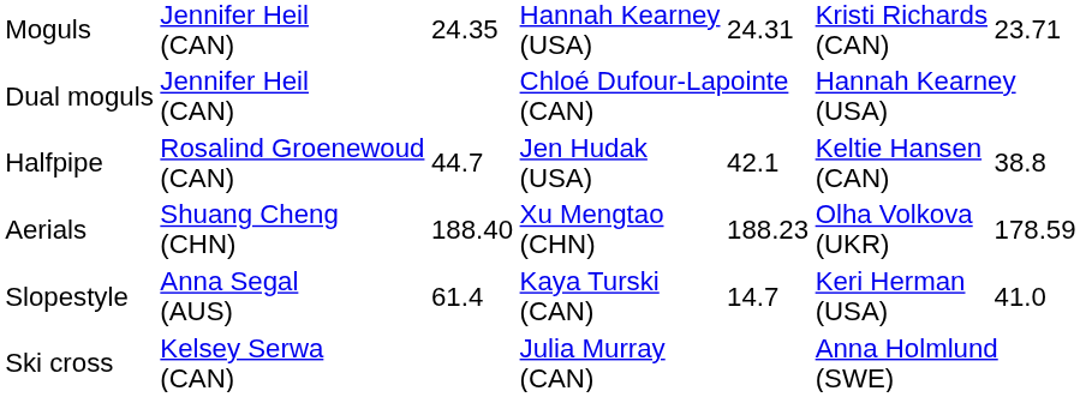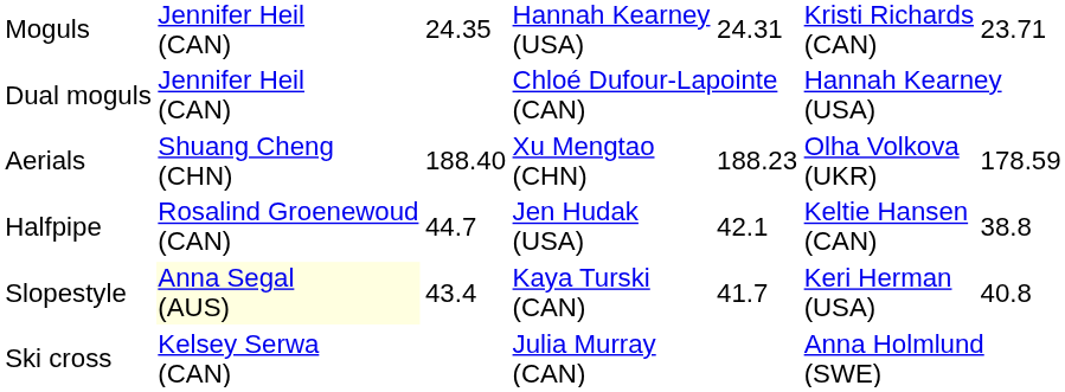 <table>
 <tr>
 <td>Moguls <br></td>
 <td><a href='#'>Jennifer Heil</a><br> (CAN)</td>
 <td>24.35</td>
 <td><a href='#'>Hannah Kearney</a><br> (USA)</td>
 <td>24.31</td>
 <td><a href='#'>Kristi Richards</a><br> (CAN)</td>
 <td>23.71</td>
 </tr>
 <tr>
 <td>Dual moguls <br></td>
 <td colspan="2"><a href='#'>Jennifer Heil</a><br> (CAN)</td>
 <td colspan="2"><a href='#'>Chloé Dufour-Lapointe</a><br> (CAN)</td>
 <td colspan="2"><a href='#'>Hannah Kearney</a><br> (USA)</td>
 </tr>
 <tr>
+<td>Aerials <br></td>
+<td><a href='#'>Shuang Cheng</a><br> (CHN)</td>
+<td>188.40</td>
+<td><a href='#'>Xu Mengtao</a><br> (CHN)</td>
+<td>188.23</td>
+<td><a href='#'>Olha Volkova</a><br> (UKR)</td>
+<td>178.59</td>
+</tr>
+<tr>
 <td>Halfpipe <br></td>
 <td><a href='#'>Rosalind Groenewoud</a><br> (CAN)</td>
 <td>44.7</td>
 <td><a href='#'>Jen Hudak</a><br> (USA)</td>
 <td>42.1</td>
 <td><a href='#'>Keltie Hansen</a><br> (CAN)</td>
 <td>38.8</td>
 </tr>
 <tr>
-<td>Aerials <br></td>
-<td><a href='#'>Shuang Cheng</a><br> (CHN)</td>
-<td>188.40</td>
-<td><a href='#'>Xu Mengtao</a><br> (CHN)</td>
-<td>188.23</td>
-<td><a href='#'>Olha Volkova</a><br> (UKR)</td>
-<td>178.59</td>
-</tr>
-<tr>
 <td>Slopestyle <br></td>
-<td><a href='#'>Anna Segal</a><br> (AUS)</td>
-<td>61.4</td>
+<td style="background: lightyellow;"><a href='#'>Anna Segal</a><br> (AUS)</td>
+<td>43.4</td>
 <td><a href='#'>Kaya Turski</a><br> (CAN)</td>
-<td>14.7</td>
+<td>41.7</td>
 <td><a href='#'>Keri Herman</a><br> (USA)</td>
-<td>41.0</td>
+<td>40.8</td>
 </tr>
 <tr>
 <td>Ski cross <br></td>
 <td colspan="2"><a href='#'>Kelsey Serwa</a><br> (CAN)</td>
 <td colspan="2"><a href='#'>Julia Murray</a><br> (CAN)</td>
 <td colspan="2"><a href='#'>Anna Holmlund</a><br> (SWE)</td>
 </tr>
 </table>
